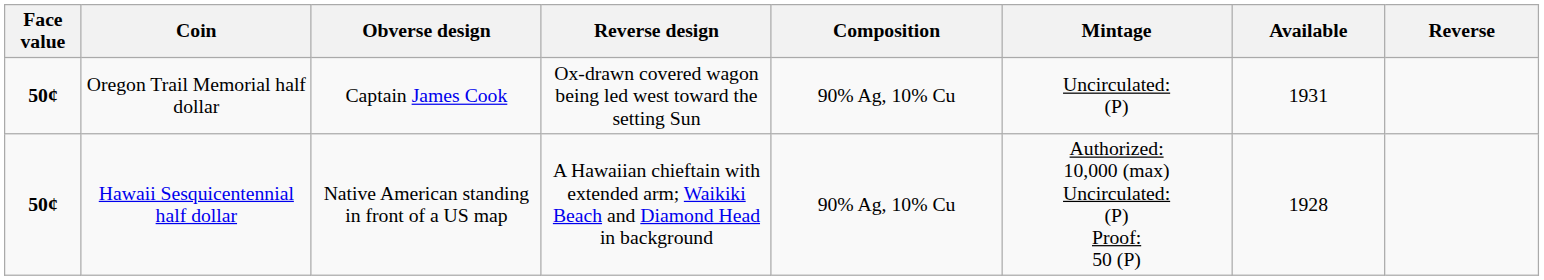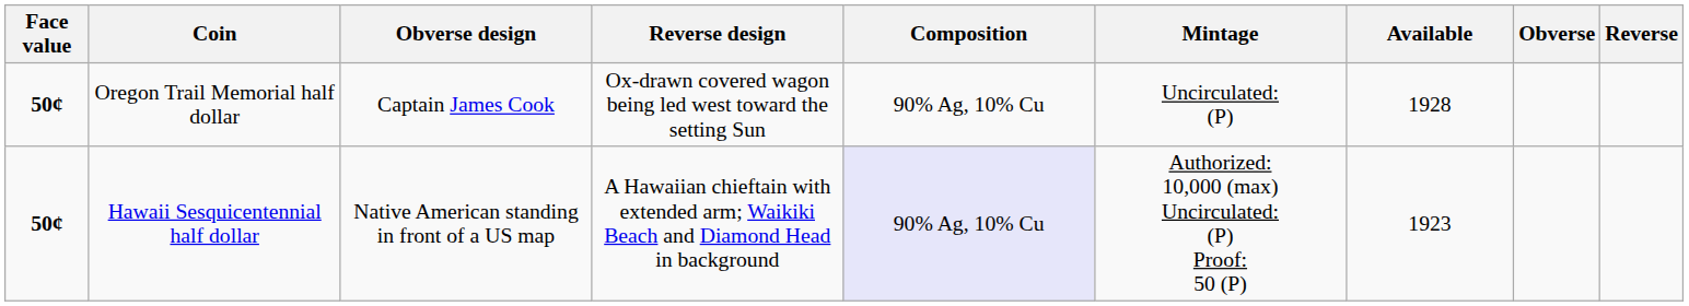 <table class="wikitable">
 <tr>
 <th width="5%">Face value</th>
 <th width="15%">Coin</th>
 <th width="15%">Obverse design</th>
 <th width="15%">Reverse design</th>
 <th width="15%">Composition</th>
 <th width="15%">Mintage</th>
 <th width="10%">Available</th>
+<th>Obverse</th>
 <th>Reverse</th>
 </tr>
 <tr>
 <td align="center"><strong>50¢</strong></td>
 <td align="center">Oregon Trail Memorial half dollar</td>
 <td align="center">Captain <a href='#'>James Cook</a></td>
 <td align="center">Ox-drawn covered wagon being led west toward the setting Sun</td>
 <td align="center">90% Ag, 10% Cu</td>
 <td align="center"><u>Uncirculated:</u><br> (P)</td>
-<td align="center">1931</td>
+<td align="center">1928</td>
+<td></td>
 <td></td>
 </tr>
 <tr>
 <td align="center"><strong>50¢</strong></td>
 <td align="center"><a href='#'>Hawaii Sesquicentennial half dollar</a></td>
 <td align="center">Native American standing in front of a US map</td>
 <td align="center">A Hawaiian chieftain with extended arm; <a href='#'>Waikiki Beach</a> and <a href='#'>Diamond Head</a> in background</td>
-<td align="center">90% Ag, 10% Cu</td>
+<td align="center" style="background: lavender;">90% Ag, 10% Cu</td>
 <td align="center"><u>Authorized:</u><br>10,000 (max)<br><u>Uncirculated:</u><br> (P)<br><u>Proof:</u><br>50 (P)</td>
-<td align="center">1928</td>
+<td align="center">1923</td>
+<td></td>
 <td></td>
 </tr>
 </table>
